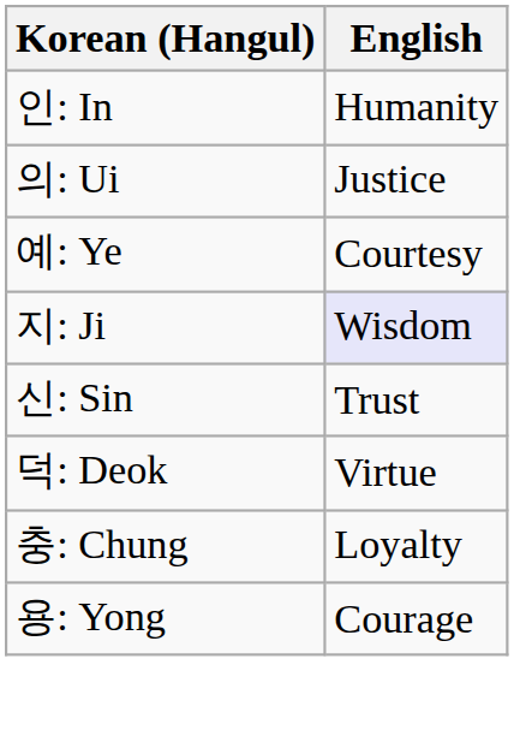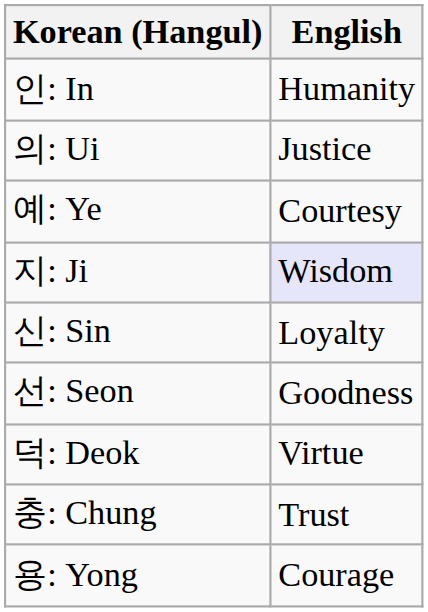 <table class="wikitable">
 <tr>
 <th>Korean (Hangul)</th>
 <th>English</th>
 </tr>
 <tr>
 <td>인: In</td>
 <td>Humanity</td>
 </tr>
 <tr>
 <td>의: Ui</td>
 <td>Justice</td>
 </tr>
 <tr>
 <td>예: Ye</td>
 <td>Courtesy</td>
 </tr>
 <tr>
 <td>지: Ji</td>
 <td style="background: lavender;">Wisdom</td>
 </tr>
 <tr>
 <td>신: Sin</td>
-<td>Trust</td>
+<td>Loyalty</td>
+</tr>
+<tr>
+<td>선: Seon</td>
+<td>Goodness</td>
 </tr>
 <tr>
 <td>덕: Deok</td>
 <td>Virtue</td>
 </tr>
 <tr>
 <td>충: Chung</td>
-<td>Loyalty</td>
+<td>Trust</td>
 </tr>
 <tr>
 <td>용: Yong</td>
 <td>Courage</td>
 </tr>
 </table>
